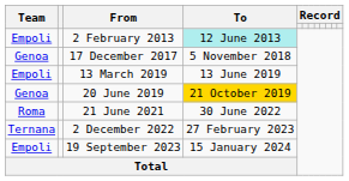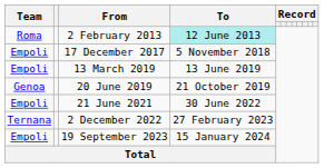 <table class="wikitable" style="text-align: center">
 <tr>
 <th rowspan=2>Team</th>
 <th rowspan=2></th>
 <th rowspan=2>From</th>
 <th rowspan=2>To</th>
 <th colspan=8>Record</th>
 </tr>
 <tr>
 <th></th>
 <th></th>
 <th></th>
 <th></th>
 <th></th>
 <th></th>
 <th></th>
 <th></th>
 </tr>
 <tr>
-<td><a href='#'>Empoli</a></td>
+<td><a href='#'>Roma</a></td>
 <td></td>
 <td>2 February 2013</td>
 <td style="background: paleturquoise;">12 June 2013<br></td>
 </tr>
 <tr>
-<td><a href='#'>Genoa</a></td>
+<td><a href='#'>Empoli</a></td>
 <td></td>
 <td>17 December 2017</td>
 <td>5 November 2018<br></td>
 </tr>
 <tr>
 <td><a href='#'>Empoli</a></td>
 <td></td>
 <td>13 March 2019</td>
 <td>13 June 2019<br></td>
 </tr>
 <tr>
 <td><a href='#'>Genoa</a></td>
 <td></td>
 <td>20 June 2019</td>
-<td style="background: gold;">21 October 2019<br></td>
+<td>21 October 2019<br></td>
 </tr>
 <tr>
-<td><a href='#'>Roma</a></td>
+<td><a href='#'>Empoli</a></td>
 <td></td>
 <td>21 June 2021</td>
 <td>30 June 2022<br></td>
 </tr>
 <tr>
 <td><a href='#'>Ternana</a></td>
 <td></td>
 <td>2 December 2022</td>
 <td>27 February 2023<br></td>
 </tr>
 <tr>
 <td><a href='#'>Empoli</a></td>
 <td></td>
 <td>19 September 2023</td>
 <td>15 January 2024<br></td>
 </tr>
 <tr>
 <th colspan=4 style="text-align:center; vertical-align:middle;">Total<br></th>
 </tr>
 </table>
